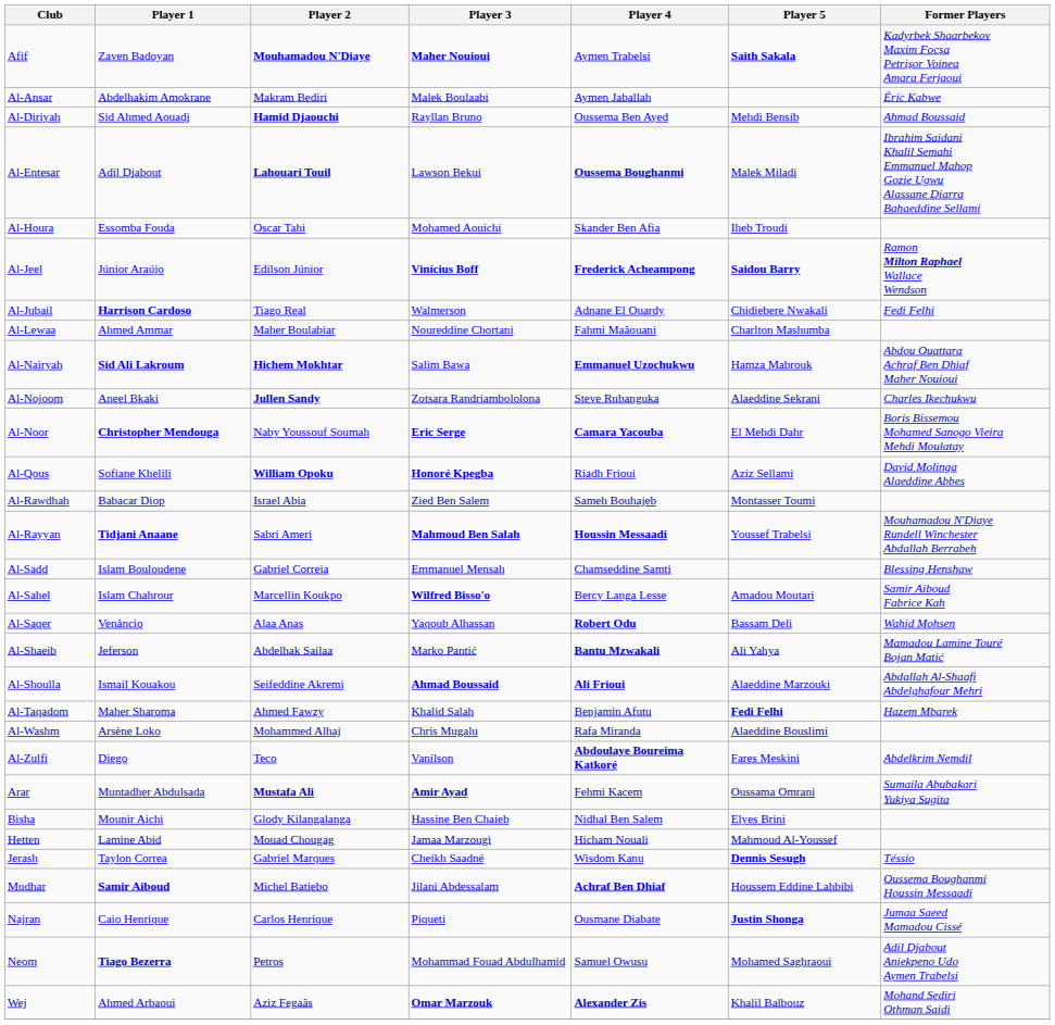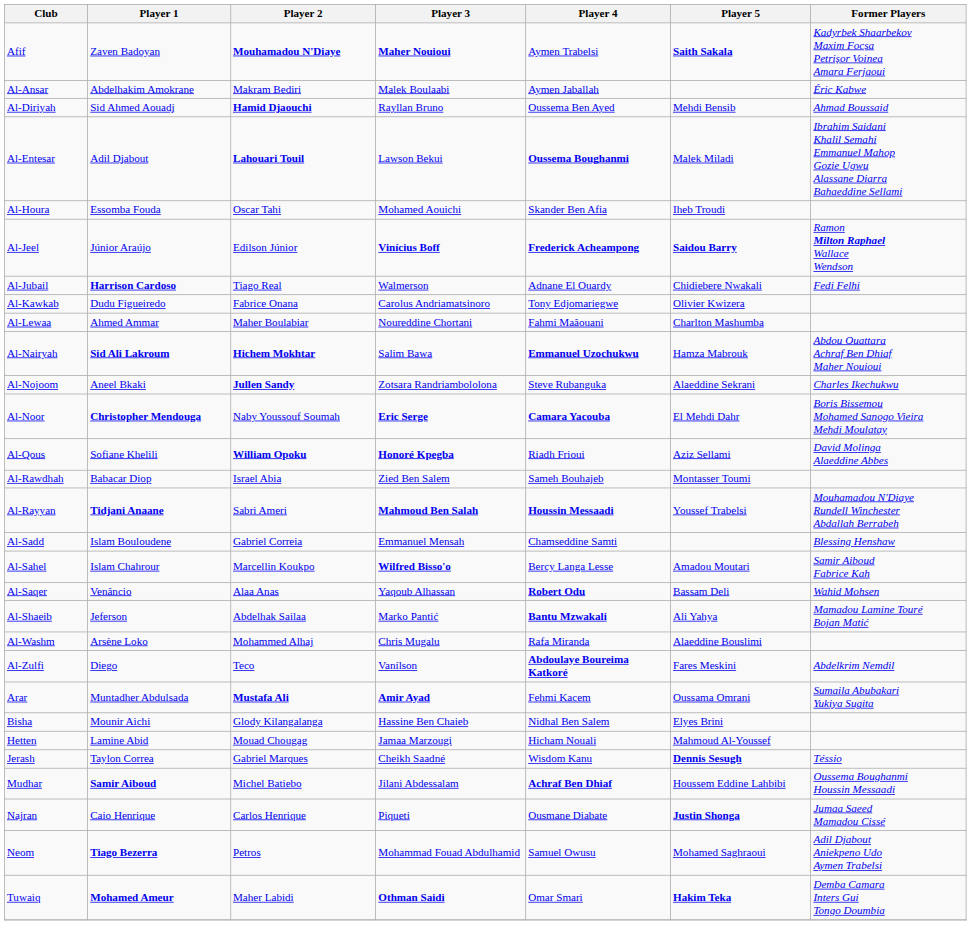 <table class="wikitable" border="1" style="text-align: left; font-size:90%">
 <tr>
 <th width="120">Club</th>
 <th width="220">Player 1</th>
 <th width="220">Player 2</th>
 <th width="220">Player 3</th>
 <th width="220">Player 4</th>
 <th width="220">Player 5</th>
 <th width="240">Former Players</th>
 </tr>
 <tr>
 <td><a href='#'>Afif</a></td>
 <td> <a href='#'>Zaven Badoyan</a></td>
 <td> <strong><a href='#'>Mouhamadou N'Diaye</a></strong></td>
 <td> <strong><a href='#'>Maher Nouioui</a></strong></td>
 <td> <a href='#'>Aymen Trabelsi</a></td>
 <td> <strong><a href='#'>Saith Sakala</a></strong></td>
 <td> <em><a href='#'>Kadyrbek Shaarbekov</a></em><br> <em><a href='#'>Maxim Focșa</a></em><br> <em><a href='#'>Petrișor Voinea</a></em><br> <em><a href='#'>Amara Ferjaoui</a></em></td>
 </tr>
 <tr>
 <td><a href='#'>Al-Ansar</a></td>
 <td> <a href='#'>Abdelhakim Amokrane</a></td>
 <td> <a href='#'>Makram Bediri</a></td>
 <td> <a href='#'>Malek Boulaabi</a></td>
 <td> <a href='#'>Aymen Jaballah</a></td>
 <td></td>
 <td> <em><a href='#'>Éric Kabwe</a></em></td>
 </tr>
 <tr>
 <td><a href='#'>Al-Diriyah</a></td>
 <td> <a href='#'>Sid Ahmed Aouadj</a></td>
 <td> <strong><a href='#'>Hamid Djaouchi</a></strong></td>
 <td> <a href='#'>Rayllan Bruno</a></td>
 <td> <a href='#'>Oussema Ben Ayed</a></td>
 <td> <a href='#'>Mehdi Bensib</a></td>
 <td> <em><a href='#'>Ahmad Boussaid</a></em></td>
 </tr>
 <tr>
 <td><a href='#'>Al-Entesar</a></td>
 <td> <a href='#'>Adil Djabout</a></td>
 <td> <strong><a href='#'>Lahouari Touil</a></strong></td>
 <td> <a href='#'>Lawson Bekui</a></td>
 <td> <strong><a href='#'>Oussema Boughanmi</a></strong></td>
 <td> <a href='#'>Malek Miladi</a></td>
 <td> <em><a href='#'>Ibrahim Saidani</a></em><br> <em><a href='#'>Khalil Semahi</a></em><br> <em><a href='#'>Emmanuel Mahop</a></em><br> <em><a href='#'>Gozie Ugwu</a></em><br> <em><a href='#'>Alassane Diarra</a></em><br> <em><a href='#'>Bahaeddine Sellami</a></em></td>
 </tr>
 <tr>
 <td><a href='#'>Al-Houra</a></td>
 <td> <a href='#'>Essomba Fouda</a></td>
 <td> <a href='#'>Oscar Tahi</a></td>
 <td> <a href='#'>Mohamed Aouichi</a></td>
 <td> <a href='#'>Skander Ben Afia</a></td>
 <td> <a href='#'>Iheb Troudi</a></td>
 <td></td>
 </tr>
 <tr>
 <td><a href='#'>Al-Jeel</a></td>
 <td> <a href='#'>Júnior Araújo</a></td>
 <td> <a href='#'>Edilson Júnior</a></td>
 <td> <strong><a href='#'>Vinícius Boff</a></strong></td>
 <td> <strong><a href='#'>Frederick Acheampong</a></strong></td>
 <td> <strong><a href='#'>Saidou Barry</a></strong></td>
 <td> <em><a href='#'>Ramon</a></em><br> <strong><em><a href='#'>Milton Raphael</a></em></strong><br> <em><a href='#'>Wallace</a></em><br> <em><a href='#'>Wendson</a></em></td>
 </tr>
 <tr>
 <td><a href='#'>Al-Jubail</a></td>
 <td> <strong><a href='#'>Harrison Cardoso</a></strong></td>
 <td> <a href='#'>Tiago Real</a></td>
 <td> <a href='#'>Walmerson</a></td>
 <td> <a href='#'>Adnane El Ouardy</a></td>
 <td> <a href='#'>Chidiebere Nwakali</a></td>
 <td> <em><a href='#'>Fedi Felhi</a></em></td>
+</tr>
+<tr>
+<td><a href='#'>Al-Kawkab</a></td>
+<td> <a href='#'>Dudu Figueiredo</a></td>
+<td> <a href='#'>Fabrice Onana</a></td>
+<td> <a href='#'>Carolus Andriamatsinoro</a></td>
+<td> <a href='#'>Tony Edjomariegwe</a></td>
+<td> <a href='#'>Olivier Kwizera</a></td>
+<td></td>
 </tr>
 <tr>
 <td><a href='#'>Al-Lewaa</a></td>
 <td> <a href='#'>Ahmed Ammar</a></td>
 <td> <a href='#'>Maher Boulabiar</a></td>
 <td> <a href='#'>Noureddine Chortani</a></td>
 <td> <a href='#'>Fahmi Maâouani</a></td>
 <td> <a href='#'>Charlton Mashumba</a></td>
 <td></td>
 </tr>
 <tr>
 <td><a href='#'>Al-Nairyah</a></td>
 <td> <strong><a href='#'>Sid Ali Lakroum</a></strong></td>
 <td> <strong><a href='#'>Hichem Mokhtar</a></strong></td>
 <td> <a href='#'>Salim Bawa</a></td>
 <td> <strong><a href='#'>Emmanuel Uzochukwu</a></strong></td>
 <td> <a href='#'>Hamza Mabrouk</a></td>
 <td> <em><a href='#'>Abdou Ouattara</a></em><br> <em><a href='#'>Achraf Ben Dhiaf</a></em><br> <em><a href='#'>Maher Nouioui</a></em></td>
 </tr>
 <tr>
 <td><a href='#'>Al-Nojoom</a></td>
 <td> <a href='#'>Aneel Bkaki</a></td>
 <td> <strong><a href='#'>Jullen Sandy</a></strong></td>
 <td> <a href='#'>Zotsara Randriambololona</a></td>
 <td> <a href='#'>Steve Rubanguka</a></td>
 <td> <a href='#'>Alaeddine Sekrani</a></td>
 <td> <em><a href='#'>Charles Ikechukwu</a></em></td>
 </tr>
 <tr>
 <td><a href='#'>Al-Noor</a></td>
 <td> <strong><a href='#'>Christopher Mendouga</a></strong></td>
 <td> <a href='#'>Naby Youssouf Soumah</a></td>
 <td> <strong><a href='#'>Eric Serge</a></strong></td>
 <td> <strong><a href='#'>Camara Yacouba</a></strong></td>
 <td> <a href='#'>El Mehdi Dahr</a></td>
 <td> <em><a href='#'>Boris Bissemou</a></em><br> <em><a href='#'>Mohamed Sanogo Vieira</a></em><br> <em><a href='#'>Mehdi Moulatay</a></em></td>
 </tr>
 <tr>
 <td><a href='#'>Al-Qous</a></td>
 <td> <a href='#'>Sofiane Khelili</a></td>
 <td> <strong><a href='#'>William Opoku</a></strong></td>
 <td> <strong><a href='#'>Honoré Kpegba</a></strong></td>
 <td> <a href='#'>Riadh Frioui</a></td>
 <td> <a href='#'>Aziz Sellami</a></td>
 <td> <em><a href='#'>David Molinga</a></em><br> <em><a href='#'>Alaeddine Abbes</a></em></td>
 </tr>
 <tr>
 <td><a href='#'>Al-Rawdhah</a></td>
 <td> <a href='#'>Babacar Diop</a></td>
 <td> <a href='#'>Israel Abia</a></td>
 <td> <a href='#'>Zied Ben Salem</a></td>
 <td> <a href='#'>Sameh Bouhajeb</a></td>
 <td> <a href='#'>Montasser Toumi</a></td>
 <td></td>
 </tr>
 <tr>
 <td><a href='#'>Al-Rayyan</a></td>
 <td> <strong><a href='#'>Tidjani Anaane</a></strong></td>
 <td> <a href='#'>Sabri Ameri</a></td>
 <td> <strong><a href='#'>Mahmoud Ben Salah</a></strong></td>
 <td> <strong><a href='#'>Houssin Messaadi</a></strong></td>
 <td> <a href='#'>Youssef Trabelsi</a></td>
 <td> <em><a href='#'>Mouhamadou N'Diaye</a></em><br> <em><a href='#'>Rundell Winchester</a></em><br> <em><a href='#'>Abdallah Berrabeh</a></em></td>
 </tr>
 <tr>
 <td><a href='#'>Al-Sadd</a></td>
 <td> <a href='#'>Islam Bouloudene</a></td>
 <td> <a href='#'>Gabriel Correia</a></td>
 <td> <a href='#'>Emmanuel Mensah</a></td>
 <td> <a href='#'>Chamseddine Samti</a></td>
 <td></td>
 <td> <em><a href='#'>Blessing Henshaw</a></em></td>
 </tr>
 <tr>
 <td><a href='#'>Al-Sahel</a></td>
 <td> <a href='#'>Islam Chahrour</a></td>
 <td> <a href='#'>Marcellin Koukpo</a></td>
 <td> <strong><a href='#'>Wilfred Bisso'o</a></strong></td>
 <td> <a href='#'>Bercy Langa Lesse</a></td>
 <td> <a href='#'>Amadou Moutari</a></td>
 <td> <em><a href='#'>Samir Aiboud</a></em><br> <em><a href='#'>Fabrice Kah</a></em></td>
 </tr>
 <tr>
 <td><a href='#'>Al-Saqer</a></td>
 <td> <a href='#'>Venâncio</a></td>
 <td> <a href='#'>Alaa Anas</a></td>
 <td> <a href='#'>Yaqoub Alhassan</a></td>
 <td> <strong><a href='#'>Robert Odu</a></strong></td>
 <td> <a href='#'>Bassam Deli</a></td>
 <td> <em><a href='#'>Wahid Mohsen</a></em></td>
 </tr>
 <tr>
 <td><a href='#'>Al-Shaeib</a></td>
 <td> <a href='#'>Jeferson</a></td>
 <td> <a href='#'>Abdelhak Sailaa</a></td>
 <td> <a href='#'>Marko Pantić</a></td>
 <td> <strong><a href='#'>Bantu Mzwakali</a></strong></td>
 <td> <a href='#'>Ali Yahya</a></td>
 <td> <em><a href='#'>Mamadou Lamine Touré</a></em><br> <em><a href='#'>Bojan Matić</a></em></td>
 </tr>
 <tr>
-<td><a href='#'>Al-Shoulla</a></td>
-<td> <a href='#'>Ismail Kouakou</a></td>
-<td> <a href='#'>Seifeddine Akremi</a></td>
-<td> <strong><a href='#'>Ahmad Boussaid</a></strong></td>
-<td> <strong><a href='#'>Ali Frioui</a></strong></td>
-<td> <a href='#'>Alaeddine Marzouki</a></td>
-<td> <em><a href='#'>Abdallah Al-Shaafi</a></em><br> <em><a href='#'>Abdelghafour Mehri</a></em></td>
-</tr>
-<tr>
-<td><a href='#'>Al-Taqadom</a></td>
-<td> <a href='#'>Maher Sharoma</a></td>
-<td> <a href='#'>Ahmed Fawzy</a></td>
-<td> <a href='#'>Khalid Salah</a></td>
-<td> <a href='#'>Benjamin Afutu</a></td>
-<td> <strong><a href='#'>Fedi Felhi</a></strong></td>
-<td> <em><a href='#'>Hazem Mbarek</a></em></td>
-</tr>
-<tr>
 <td><a href='#'>Al-Washm</a></td>
 <td> <a href='#'>Arsène Loko</a></td>
 <td> <a href='#'>Mohammed Alhaj</a></td>
 <td> <a href='#'>Chris Mugalu</a></td>
 <td> <a href='#'>Rafa Miranda</a></td>
 <td> <a href='#'>Alaeddine Bouslimi</a></td>
 <td></td>
 </tr>
 <tr>
 <td><a href='#'>Al-Zulfi</a></td>
 <td> <a href='#'>Diego</a></td>
 <td> <a href='#'>Teco</a></td>
 <td> <a href='#'>Vanílson</a></td>
 <td> <strong><a href='#'>Abdoulaye Boureima Katkoré</a></strong></td>
 <td> <a href='#'>Fares Meskini</a></td>
 <td> <em><a href='#'>Abdelkrim Nemdil</a></em></td>
 </tr>
 <tr>
 <td><a href='#'>Arar</a></td>
 <td> <a href='#'>Muntadher Abdulsada</a></td>
 <td> <strong><a href='#'>Mustafa Ali</a></strong></td>
 <td> <strong><a href='#'>Amir Ayad</a></strong></td>
 <td> <a href='#'>Fehmi Kacem</a></td>
 <td> <a href='#'>Oussama Omrani</a></td>
 <td> <em><a href='#'>Sumaila Abubakari</a></em><br> <em><a href='#'>Yukiya Sugita</a></em></td>
 </tr>
 <tr>
 <td><a href='#'>Bisha</a></td>
 <td> <a href='#'>Mounir Aichi</a></td>
 <td> <a href='#'>Glody Kilangalanga</a></td>
 <td> <a href='#'>Hassine Ben Chaieb</a></td>
 <td> <a href='#'>Nidhal Ben Salem</a></td>
 <td> <a href='#'>Elyes Brini</a></td>
 <td></td>
 </tr>
 <tr>
 <td><a href='#'>Hetten</a></td>
 <td> <a href='#'>Lamine Abid</a></td>
 <td> <a href='#'>Mouad Chougag</a></td>
 <td> <a href='#'>Jamaa Marzougi</a></td>
 <td> <a href='#'>Hicham Nouali</a></td>
 <td> <a href='#'>Mahmoud Al-Youssef</a></td>
 <td></td>
 </tr>
 <tr>
 <td><a href='#'>Jerash</a></td>
 <td> <a href='#'>Taylon Correa</a></td>
 <td> <a href='#'>Gabriel Marques</a></td>
 <td> <a href='#'>Cheikh Saadné</a></td>
 <td> <a href='#'>Wisdom Kanu</a></td>
 <td> <strong><a href='#'>Dennis Sesugh</a></strong></td>
 <td> <em><a href='#'>Téssio</a></em></td>
 </tr>
 <tr>
 <td><a href='#'>Mudhar</a></td>
 <td> <strong><a href='#'>Samir Aiboud</a></strong></td>
 <td> <a href='#'>Michel Batiebo</a></td>
 <td> <a href='#'>Jilani Abdessalam</a></td>
 <td> <strong><a href='#'>Achraf Ben Dhiaf</a></strong></td>
 <td> <a href='#'>Houssem Eddine Lahbibi</a></td>
 <td> <em><a href='#'>Oussema Boughanmi</a></em><br> <em><a href='#'>Houssin Messaadi</a></em></td>
 </tr>
 <tr>
 <td><a href='#'>Najran</a></td>
 <td> <a href='#'>Caio Henrique</a></td>
 <td> <a href='#'>Carlos Henrique</a></td>
 <td> <a href='#'>Piqueti</a></td>
 <td> <a href='#'>Ousmane Diabate</a></td>
 <td> <strong><a href='#'>Justin Shonga</a></strong></td>
 <td> <em><a href='#'>Jumaa Saeed</a></em><br> <em><a href='#'>Mamadou Cissé</a></em></td>
 </tr>
 <tr>
 <td><a href='#'>Neom</a></td>
 <td> <strong><a href='#'>Tiago Bezerra</a></strong></td>
 <td> <a href='#'>Petros</a></td>
 <td> <a href='#'>Mohammad Fouad Abdulhamid</a></td>
 <td> <a href='#'>Samuel Owusu</a></td>
 <td> <a href='#'>Mohamed Saghraoui</a></td>
 <td> <em><a href='#'>Adil Djabout</a></em><br> <em><a href='#'>Aniekpeno Udo</a></em><br> <em><a href='#'>Aymen Trabelsi</a></em></td>
 </tr>
 <tr>
-<td><a href='#'>Wej</a></td>
-<td> <a href='#'>Ahmed Arbaoui</a></td>
-<td> <a href='#'>Aziz Fegaâs</a></td>
-<td> <strong><a href='#'>Omar Marzouk</a></strong></td>
-<td> <strong><a href='#'>Alexander Zis</a></strong></td>
-<td> <a href='#'>Khalil Balbouz</a></td>
-<td> <em><a href='#'>Mohand Sediri</a></em><br> <em><a href='#'>Othman Saidi</a></em></td>
+<td><a href='#'>Tuwaiq</a></td>
+<td> <strong><a href='#'>Mohamed Ameur</a></strong></td>
+<td> <a href='#'>Maher Labidi</a></td>
+<td> <strong><a href='#'>Othman Saidi</a></strong></td>
+<td> <a href='#'>Omar Smari</a></td>
+<td> <strong><a href='#'>Hakim Teka</a></strong></td>
+<td> <em><a href='#'>Demba Camara</a></em><br> <em><a href='#'>Inters Gui</a></em><br> <em><a href='#'>Tongo Doumbia</a></em></td>
 </tr>
 <tr>
 </tr>
 </table>
